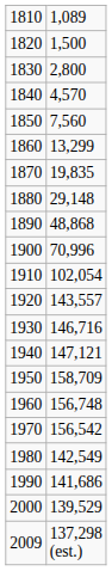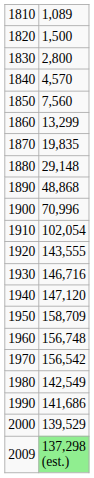 <table style="float:right;margin:0 0 0.5em 1em;" class="wikitable">
 <tr>
 <td>1810</td>
 <td>1,089</td>
 </tr>
 <tr>
 <td>1820</td>
 <td>1,500</td>
 </tr>
 <tr>
 <td>1830</td>
 <td>2,800</td>
 </tr>
 <tr>
 <td>1840</td>
 <td>4,570</td>
 </tr>
 <tr>
 <td>1850</td>
 <td>7,560</td>
 </tr>
 <tr>
 <td>1860</td>
 <td>13,299</td>
 </tr>
 <tr>
 <td>1870</td>
 <td>19,835</td>
 </tr>
 <tr>
 <td>1880</td>
 <td>29,148</td>
 </tr>
 <tr>
 <td>1890</td>
 <td>48,868</td>
 </tr>
 <tr>
 <td>1900</td>
 <td>70,996</td>
 </tr>
 <tr>
 <td>1910</td>
 <td>102,054</td>
 </tr>
 <tr>
 <td>1920</td>
-<td>143,557</td>
+<td>143,555</td>
 </tr>
 <tr>
 <td>1930</td>
 <td>146,716</td>
 </tr>
 <tr>
 <td>1940</td>
-<td>147,121</td>
+<td>147,120</td>
 </tr>
 <tr>
 <td>1950</td>
 <td>158,709</td>
 </tr>
 <tr>
 <td>1960</td>
 <td>156,748</td>
 </tr>
 <tr>
 <td>1970</td>
 <td>156,542</td>
 </tr>
 <tr>
 <td>1980</td>
 <td>142,549</td>
 </tr>
 <tr>
 <td>1990</td>
 <td>141,686</td>
 </tr>
 <tr>
 <td>2000</td>
 <td>139,529</td>
 </tr>
 <tr>
 <td>2009</td>
-<td>137,298<br> (est.)</td>
+<td style="background: lightgreen;">137,298<br> (est.)</td>
 </tr>
 </table>
